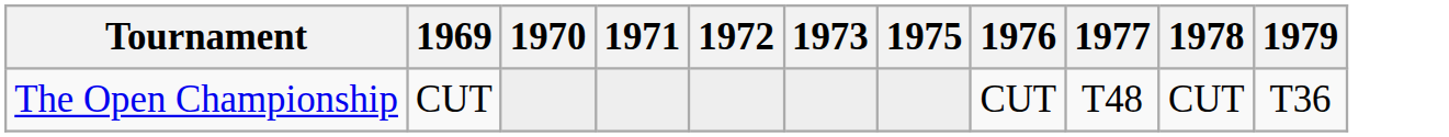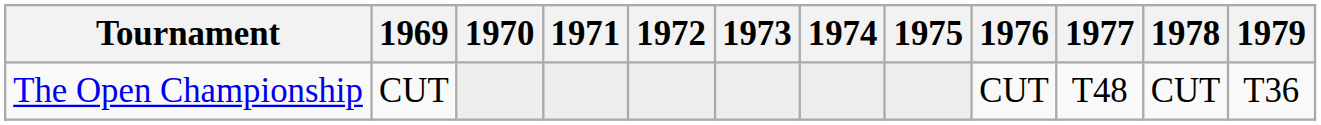 <table class="wikitable" style="font-size:95%;text-align:center;">
 <tr>
 <th>Tournament</th>
 <th>1969</th>
 <th>1970</th>
 <th>1971</th>
 <th>1972</th>
 <th>1973</th>
+<th>1974</th>
 <th>1975</th>
 <th>1976</th>
 <th>1977</th>
 <th>1978</th>
 <th>1979</th>
 </tr>
 <tr>
 <td align=left><a href='#'>The Open Championship</a></td>
 <td>CUT</td>
 <td style="background:#eeeeee;"></td>
 <td style="background:#eeeeee;"></td>
 <td style="background:#eeeeee;"></td>
 <td style="background:#eeeeee;"></td>
 <td style="background:#eeeeee;"></td>
+<td style="background:#eeeeee;"></td>
 <td>CUT</td>
 <td>T48</td>
 <td>CUT</td>
 <td>T36</td>
 </tr>
 </table>
